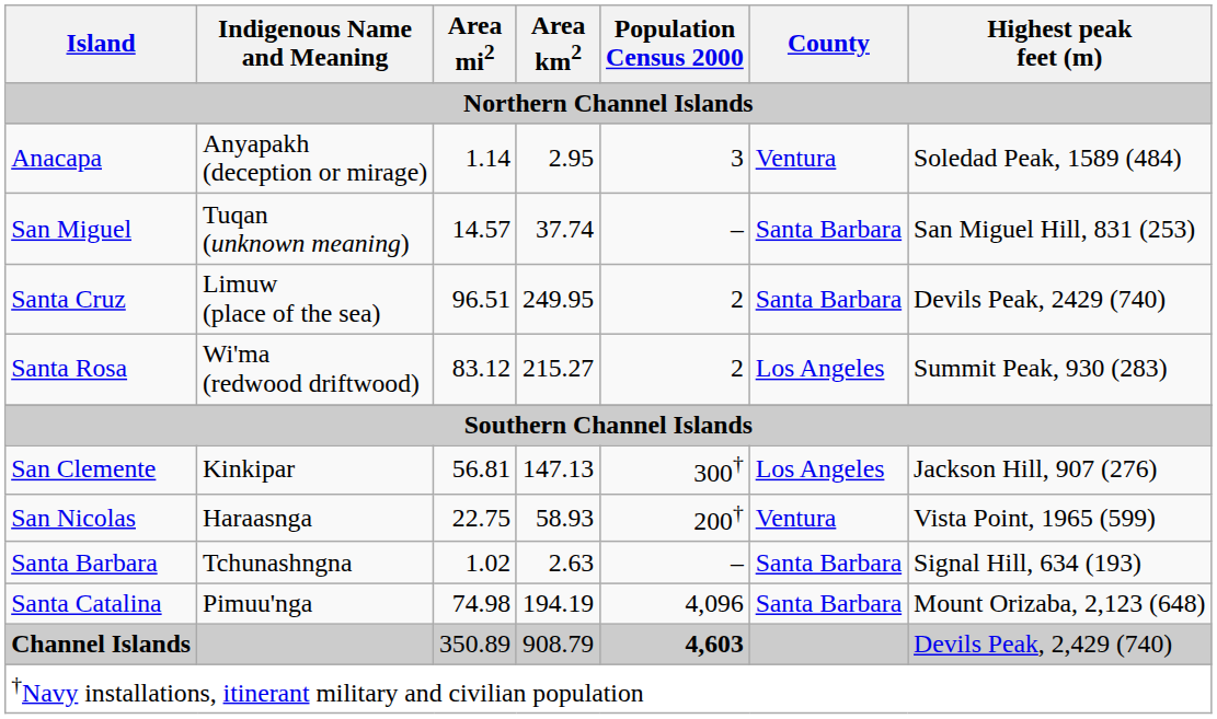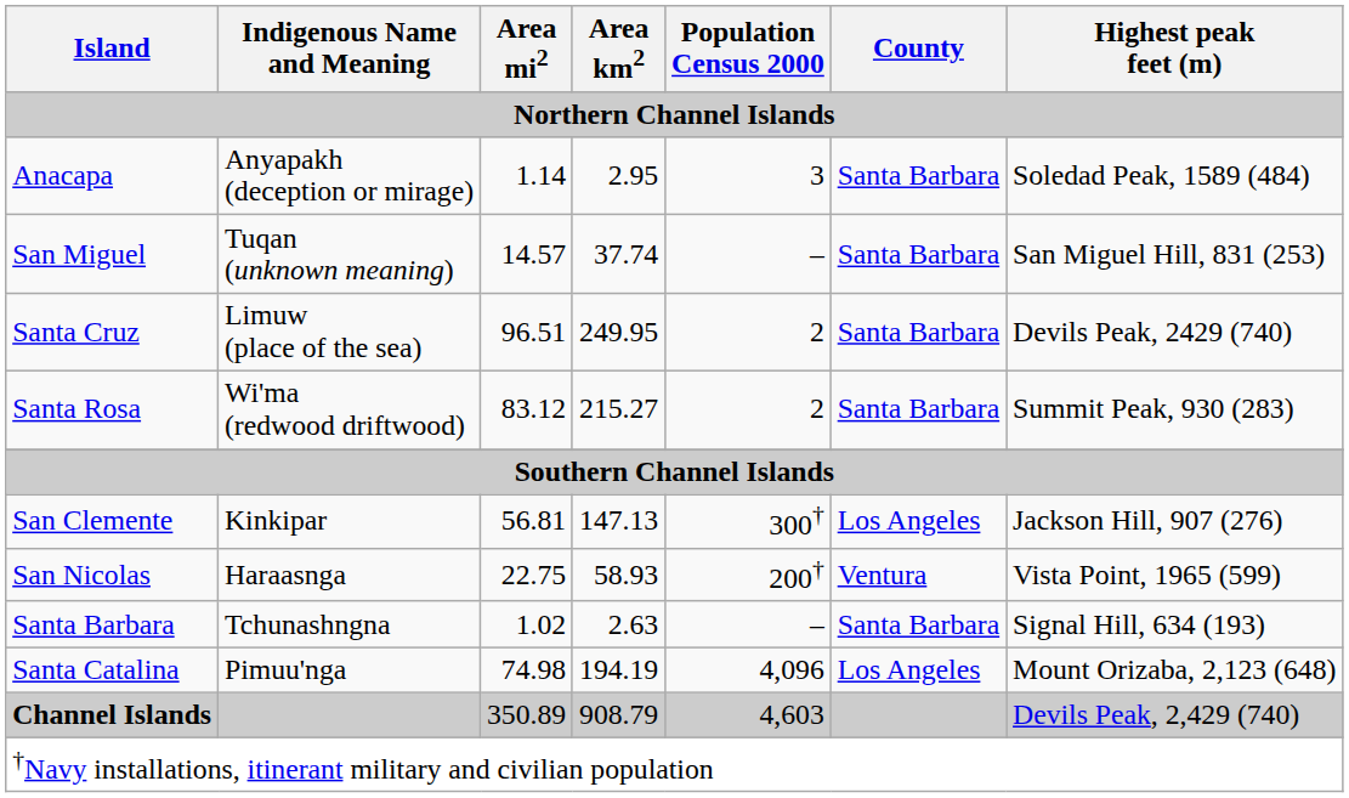 <table class="wikitable">
 <tr>
 <th><a href='#'>Island</a></th>
 <th>Indigenous Name<br> and Meaning</th>
 <th>Area<br>mi<sup>2</sup></th>
 <th>Area<br>km<sup>2</sup></th>
 <th>Population<br><a href='#'>Census 2000</a></th>
 <th><a href='#'>County</a></th>
 <th>Highest peak<br>feet (m)</th>
 </tr>
 <tr>
 <td align="center" colspan="7" bgcolor="#cccccc"><strong>Northern Channel Islands</strong></td>
 </tr>
 <tr>
 <td><a href='#'>Anacapa</a></td>
 <td>Anyapakh<br>(deception or mirage)</td>
 <td align="right">1.14</td>
 <td align="right">2.95</td>
 <td align="right">3</td>
-<td><a href='#'>Ventura</a></td>
+<td><a href='#'>Santa Barbara</a></td>
 <td>Soledad Peak, 1589 (484)</td>
 </tr>
 <tr>
 <td><a href='#'>San Miguel</a></td>
 <td>Tuqan<br>(<em>unknown meaning</em>)</td>
 <td align="right">14.57</td>
 <td align="right">37.74</td>
 <td align="right">–</td>
 <td><a href='#'>Santa Barbara</a></td>
 <td>San Miguel Hill, 831 (253)</td>
 </tr>
 <tr>
 <td><a href='#'>Santa Cruz</a></td>
 <td>Limuw<br>(place of the sea)</td>
 <td align="right">96.51</td>
 <td align="right">249.95</td>
 <td align="right">2</td>
 <td><a href='#'>Santa Barbara</a></td>
 <td>Devils Peak, 2429 (740)</td>
 </tr>
 <tr>
 <td><a href='#'>Santa Rosa</a></td>
 <td>Wi'ma<br>(redwood driftwood)</td>
 <td align="right">83.12</td>
 <td align="right">215.27</td>
 <td align="right">2</td>
-<td><a href='#'>Los Angeles</a></td>
+<td><a href='#'>Santa Barbara</a></td>
 <td>Summit Peak, 930 (283)</td>
 </tr>
 <tr>
 </tr>
 <tr>
 <td align="center" colspan="7" bgcolor="#cccccc"><strong>Southern Channel Islands</strong></td>
 </tr>
 <tr>
 <td><a href='#'>San Clemente</a></td>
 <td>Kinkipar</td>
 <td align="right">56.81</td>
 <td align="right">147.13</td>
 <td align="right">300<sup>†</sup></td>
 <td><a href='#'>Los Angeles</a></td>
 <td>Jackson Hill, 907 (276)</td>
 </tr>
 <tr>
 <td><a href='#'>San Nicolas</a></td>
 <td>Haraasnga</td>
 <td align="right">22.75</td>
 <td align="right">58.93</td>
 <td align="right">200<sup>†</sup></td>
 <td><a href='#'>Ventura</a></td>
 <td>Vista Point, 1965 (599)</td>
 </tr>
 <tr>
 <td><a href='#'>Santa Barbara</a></td>
 <td>Tchunashngna</td>
 <td align="right">1.02</td>
 <td align="right">2.63</td>
 <td align="right">–</td>
 <td><a href='#'>Santa Barbara</a></td>
 <td>Signal Hill, 634 (193)</td>
 </tr>
 <tr>
 <td><a href='#'>Santa Catalina</a></td>
 <td>Pimuu'nga</td>
 <td align="right">74.98</td>
 <td align="right">194.19</td>
 <td align="right">4,096</td>
-<td><a href='#'>Santa Barbara</a></td>
+<td><a href='#'>Los Angeles</a></td>
 <td>Mount Orizaba, 2,123 (648)</td>
 </tr>
 <tr bgcolor=#cccccc>
 <td><strong>Channel Islands</strong></td>
 <td></td>
 <td align="right">350.89</td>
 <td align="right">908.79</td>
-<td align="right"><strong>4,603</strong></td>
+<td align="right">4,603</td>
 <td> </td>
 <td><a href='#'>Devils Peak</a>, 2,429 (740)</td>
 </tr>
 <tr bgcolor=#ffffff>
 <td colspan="7"><sup>†</sup><a href='#'>Navy</a> installations, <a href='#'>itinerant</a> military and civilian population<br></td>
 </tr>
 </table>
